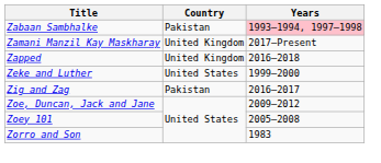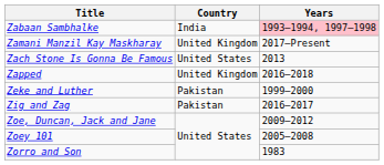 <table class="wikitable sortable">
 <tr>
 <th>Title</th>
 <th>Country</th>
 <th>Years</th>
 </tr>
 <tr>
 <td><em><a href='#'>Zabaan Sambhalke</a></em></td>
-<td>Pakistan</td>
+<td>India</td>
 <td style="background: pink;">1993–1994, 1997–1998</td>
 </tr>
 <tr>
 <td><em><a href='#'>Zamani Manzil Kay Maskharay</a></em></td>
 <td>United Kingdom</td>
 <td>2017–Present</td>
 </tr>
 <tr>
+<td><em><a href='#'>Zach Stone Is Gonna Be Famous</a></em></td>
+<td>United States</td>
+<td>2013</td>
+</tr>
+<tr>
 <td><em><a href='#'>Zapped</a></em></td>
 <td>United Kingdom</td>
 <td>2016–2018</td>
 </tr>
 <tr>
 <td><em><a href='#'>Zeke and Luther</a></em></td>
-<td>United States</td>
+<td>Pakistan</td>
 <td>1999–2000</td>
 </tr>
 <tr>
 <td><em><a href='#'>Zig and Zag</a></em></td>
 <td>Pakistan</td>
 <td>2016–2017</td>
 </tr>
 <tr>
 <td><em><a href='#'>Zoe, Duncan, Jack and Jane</a></em></td>
 <td rowspan=3>United States</td>
 <td>2009–2012</td>
 </tr>
 <tr>
 <td><em><a href='#'>Zoey 101</a></em></td>
 <td>2005–2008</td>
 </tr>
 <tr>
 <td><em><a href='#'>Zorro and Son</a></em></td>
 <td>1983</td>
 </tr>
 </table>
